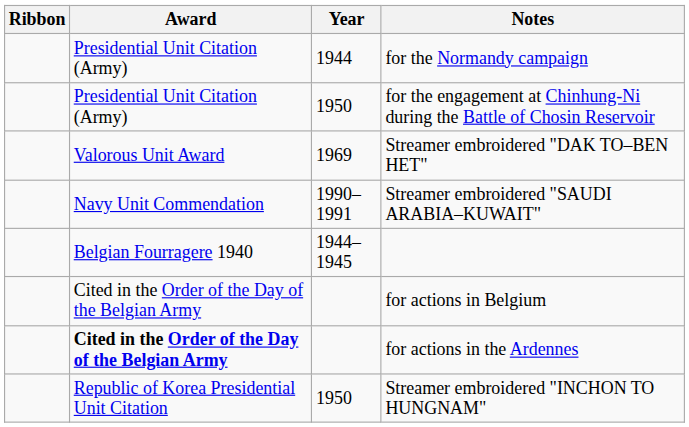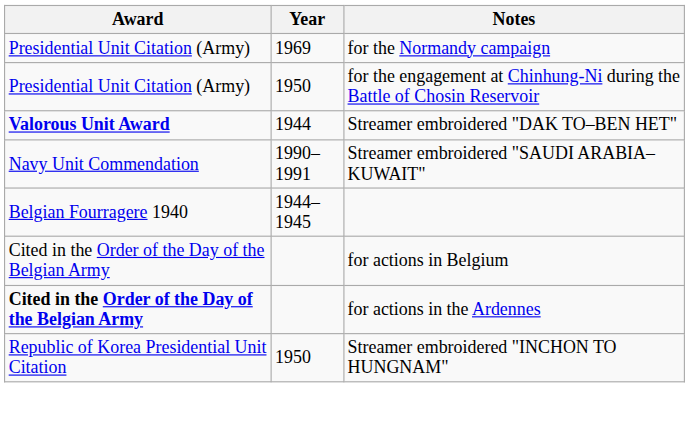 <table class="wikitable" style="float:left;">
 <tr>
-<th>Ribbon</th>
 <th>Award</th>
 <th>Year</th>
 <th>Notes</th>
 </tr>
 <tr>
-<td></td>
 <td><a href='#'>Presidential Unit Citation</a> (Army)</td>
-<td>1944</td>
+<td>1969</td>
 <td>for the <a href='#'>Normandy campaign</a></td>
 </tr>
 <tr>
-<td></td>
 <td><a href='#'>Presidential Unit Citation</a> (Army)</td>
 <td>1950</td>
 <td>for the engagement at <a href='#'>Chinhung-Ni</a> during the <a href='#'>Battle of Chosin Reservoir</a></td>
 </tr>
 <tr>
-<td></td>
-<td><a href='#'>Valorous Unit Award</a></td>
-<td>1969</td>
+<td><strong><a href='#'>Valorous Unit Award</a></strong></td>
+<td>1944</td>
 <td>Streamer embroidered "DAK TO–BEN HET"</td>
 </tr>
 <tr>
-<td></td>
 <td><a href='#'>Navy Unit Commendation</a></td>
 <td>1990–1991</td>
 <td>Streamer embroidered "SAUDI ARABIA–KUWAIT"</td>
 </tr>
 <tr>
-<td></td>
 <td><a href='#'>Belgian Fourragere</a> 1940</td>
 <td>1944–1945</td>
 <td></td>
 </tr>
 <tr>
-<td></td>
 <td>Cited in the <a href='#'>Order of the Day of the Belgian Army</a></td>
 <td></td>
 <td>for actions in Belgium</td>
 </tr>
 <tr>
-<td></td>
 <td><strong>Cited in the <a href='#'>Order of the Day of the Belgian Army</a></strong></td>
 <td></td>
 <td>for actions in the <a href='#'>Ardennes</a></td>
 </tr>
 <tr>
-<td></td>
 <td><a href='#'>Republic of Korea Presidential Unit Citation</a></td>
 <td>1950</td>
 <td>Streamer embroidered "INCHON TO HUNGNAM"</td>
 </tr>
 </table>
